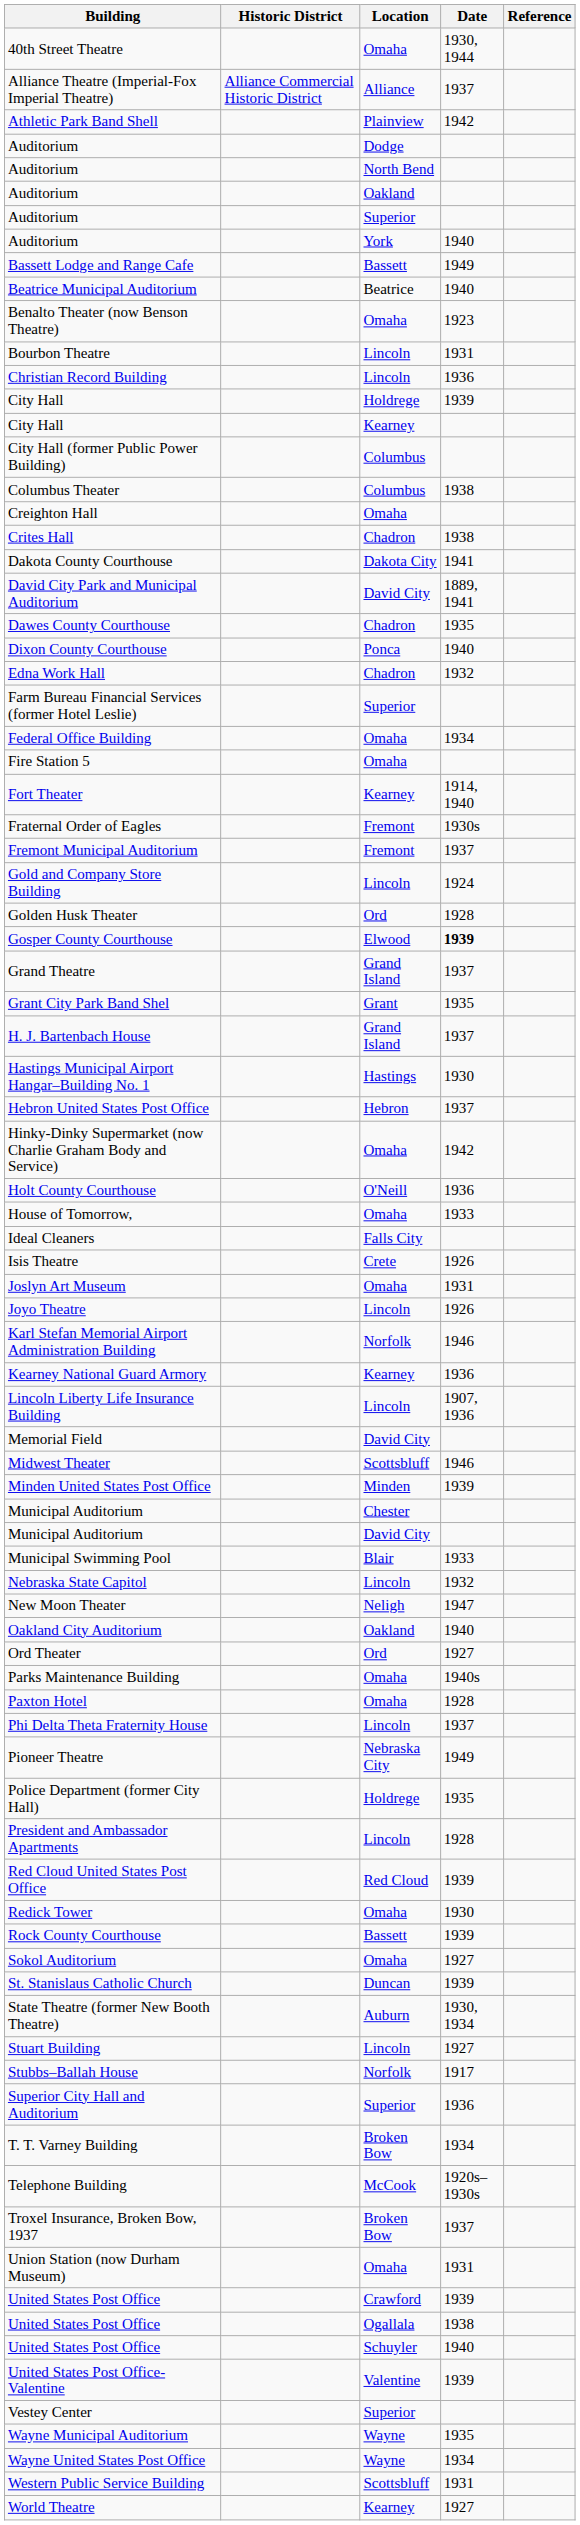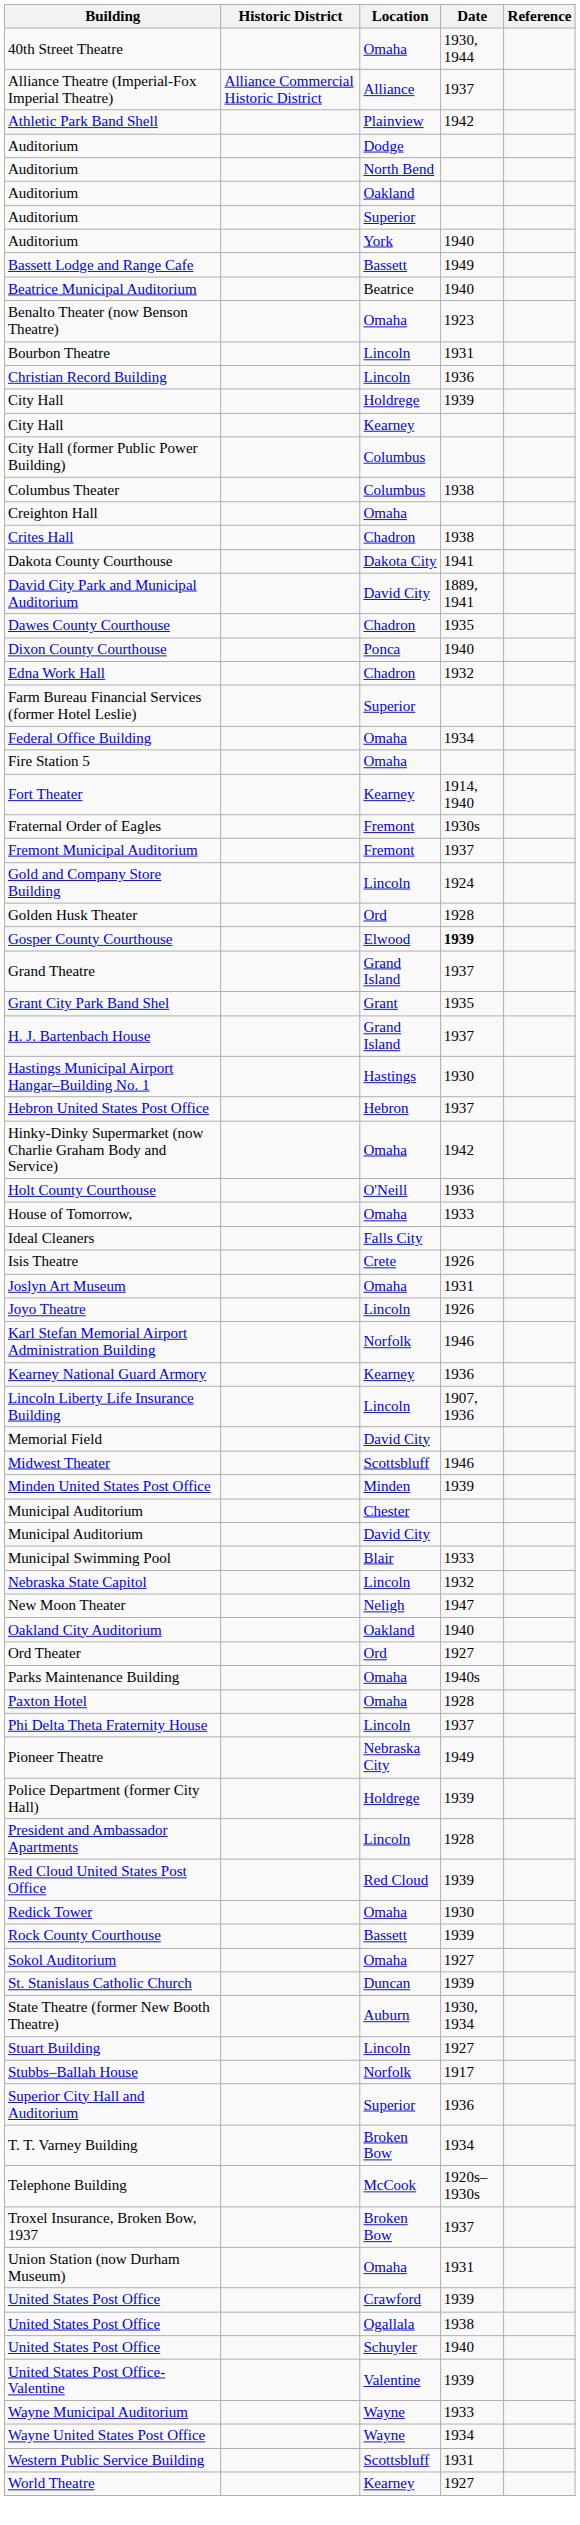 <table class="wikitable sortable">
 <tr>
 <th>Building</th>
 <th>Historic District</th>
 <th>Location</th>
 <th>Date</th>
 <th>Reference</th>
 </tr>
 <tr>
 <td>40th Street Theatre</td>
 <td></td>
 <td><a href='#'>Omaha</a></td>
 <td>1930, 1944</td>
 <td></td>
 </tr>
 <tr>
 <td>Alliance Theatre (Imperial-Fox Imperial Theatre)</td>
 <td><a href='#'>Alliance Commercial Historic District</a></td>
 <td><a href='#'>Alliance</a></td>
 <td>1937</td>
 <td></td>
 </tr>
 <tr>
 <td><a href='#'>Athletic Park Band Shell</a></td>
 <td></td>
 <td><a href='#'>Plainview</a></td>
 <td>1942</td>
 <td></td>
 </tr>
 <tr>
 <td>Auditorium</td>
 <td></td>
 <td><a href='#'>Dodge</a></td>
 <td></td>
 <td></td>
 </tr>
 <tr>
 <td>Auditorium</td>
 <td></td>
 <td><a href='#'>North Bend</a></td>
 <td></td>
 <td></td>
 </tr>
 <tr>
 <td>Auditorium</td>
 <td></td>
 <td><a href='#'>Oakland</a></td>
 <td></td>
 <td></td>
 </tr>
 <tr>
 <td>Auditorium</td>
 <td></td>
 <td><a href='#'>Superior</a></td>
 <td></td>
 <td></td>
 </tr>
 <tr>
 <td>Auditorium</td>
 <td></td>
 <td><a href='#'>York</a></td>
 <td>1940</td>
 <td></td>
 </tr>
 <tr>
 <td><a href='#'>Bassett Lodge and Range Cafe</a></td>
 <td></td>
 <td><a href='#'>Bassett</a></td>
 <td>1949</td>
 <td></td>
 </tr>
 <tr>
 <td><a href='#'>Beatrice Municipal Auditorium</a></td>
 <td></td>
 <td>Beatrice</td>
 <td>1940</td>
 <td></td>
 </tr>
 <tr>
 <td>Benalto Theater (now Benson Theatre)</td>
 <td></td>
 <td><a href='#'>Omaha</a></td>
 <td>1923</td>
 <td></td>
 </tr>
 <tr>
 <td>Bourbon Theatre</td>
 <td></td>
 <td><a href='#'>Lincoln</a></td>
 <td>1931</td>
 <td></td>
 </tr>
 <tr>
 <td><a href='#'>Christian Record Building</a></td>
 <td></td>
 <td><a href='#'>Lincoln</a></td>
 <td>1936</td>
 <td></td>
 </tr>
 <tr>
 <td>City Hall</td>
 <td></td>
 <td><a href='#'>Holdrege</a></td>
 <td>1939</td>
 <td></td>
 </tr>
 <tr>
 <td>City Hall</td>
 <td></td>
 <td><a href='#'>Kearney</a></td>
 <td></td>
 <td></td>
 </tr>
 <tr>
 <td>City Hall (former Public Power Building)</td>
 <td></td>
 <td><a href='#'>Columbus</a></td>
 <td></td>
 <td></td>
 </tr>
 <tr>
 <td>Columbus Theater</td>
 <td></td>
 <td><a href='#'>Columbus</a></td>
 <td>1938</td>
 <td></td>
 </tr>
 <tr>
 <td>Creighton Hall</td>
 <td></td>
 <td><a href='#'>Omaha</a></td>
 <td></td>
 <td></td>
 </tr>
 <tr>
 <td><a href='#'>Crites Hall</a></td>
 <td></td>
 <td><a href='#'>Chadron</a></td>
 <td>1938</td>
 <td></td>
 </tr>
 <tr>
 <td>Dakota County Courthouse</td>
 <td></td>
 <td><a href='#'>Dakota City</a></td>
 <td>1941</td>
 <td></td>
 </tr>
 <tr>
 <td><a href='#'>David City Park and Municipal Auditorium</a></td>
 <td></td>
 <td><a href='#'>David City</a></td>
 <td>1889, 1941</td>
 <td></td>
 </tr>
 <tr>
 <td><a href='#'>Dawes County Courthouse</a></td>
 <td></td>
 <td><a href='#'>Chadron</a></td>
 <td>1935</td>
 <td></td>
 </tr>
 <tr>
 <td><a href='#'>Dixon County Courthouse</a></td>
 <td></td>
 <td><a href='#'>Ponca</a></td>
 <td>1940</td>
 <td></td>
 </tr>
 <tr>
 <td><a href='#'>Edna Work Hall</a></td>
 <td></td>
 <td><a href='#'>Chadron</a></td>
 <td>1932</td>
 <td></td>
 </tr>
 <tr>
 <td>Farm Bureau Financial Services (former Hotel Leslie)</td>
 <td></td>
 <td><a href='#'>Superior</a></td>
 <td></td>
 <td></td>
 </tr>
 <tr>
 <td><a href='#'>Federal Office Building</a></td>
 <td></td>
 <td><a href='#'>Omaha</a></td>
 <td>1934</td>
 <td></td>
 </tr>
 <tr>
 <td>Fire Station 5</td>
 <td></td>
 <td><a href='#'>Omaha</a></td>
 <td></td>
 <td></td>
 </tr>
 <tr>
 <td><a href='#'>Fort Theater</a></td>
 <td></td>
 <td><a href='#'>Kearney</a></td>
 <td>1914, 1940</td>
 <td></td>
 </tr>
 <tr>
 <td>Fraternal Order of Eagles</td>
 <td></td>
 <td><a href='#'>Fremont</a></td>
 <td>1930s</td>
 <td></td>
 </tr>
 <tr>
 <td><a href='#'>Fremont Municipal Auditorium</a></td>
 <td></td>
 <td><a href='#'>Fremont</a></td>
 <td>1937</td>
 <td></td>
 </tr>
 <tr>
 <td><a href='#'>Gold and Company Store Building</a></td>
 <td></td>
 <td><a href='#'>Lincoln</a></td>
 <td>1924</td>
 <td></td>
 </tr>
 <tr>
 <td>Golden Husk Theater</td>
 <td></td>
 <td><a href='#'>Ord</a></td>
 <td>1928</td>
 <td></td>
 </tr>
 <tr>
 <td><a href='#'>Gosper County Courthouse</a></td>
 <td></td>
 <td><a href='#'>Elwood</a></td>
 <td><strong>1939</strong></td>
 <td></td>
 </tr>
 <tr>
 <td>Grand Theatre</td>
 <td></td>
 <td><a href='#'>Grand Island</a></td>
 <td>1937</td>
 <td></td>
 </tr>
 <tr>
 <td><a href='#'>Grant City Park Band Shel</a></td>
 <td></td>
 <td><a href='#'>Grant</a></td>
 <td>1935</td>
 <td></td>
 </tr>
 <tr>
 <td><a href='#'>H. J. Bartenbach House</a></td>
 <td></td>
 <td><a href='#'>Grand Island</a></td>
 <td>1937</td>
 <td></td>
 </tr>
 <tr>
 <td><a href='#'>Hastings Municipal Airport Hangar–Building No. 1</a></td>
 <td></td>
 <td><a href='#'>Hastings</a></td>
 <td>1930</td>
 <td></td>
 </tr>
 <tr>
 <td><a href='#'>Hebron United States Post Office</a></td>
 <td></td>
 <td><a href='#'>Hebron</a></td>
 <td>1937</td>
 <td></td>
 </tr>
 <tr>
 <td>Hinky-Dinky Supermarket (now Charlie Graham Body and Service)</td>
 <td></td>
 <td><a href='#'>Omaha</a></td>
 <td>1942</td>
 <td></td>
 </tr>
 <tr>
 <td><a href='#'>Holt County Courthouse</a></td>
 <td></td>
 <td><a href='#'>O'Neill</a></td>
 <td>1936</td>
 <td></td>
 </tr>
 <tr>
 <td>House of Tomorrow,</td>
 <td></td>
 <td><a href='#'>Omaha</a></td>
 <td>1933</td>
 <td></td>
 </tr>
 <tr>
 <td>Ideal Cleaners</td>
 <td></td>
 <td><a href='#'>Falls City</a></td>
 <td></td>
 <td></td>
 </tr>
 <tr>
 <td>Isis Theatre</td>
 <td></td>
 <td><a href='#'>Crete</a></td>
 <td>1926</td>
 <td></td>
 </tr>
 <tr>
 <td><a href='#'>Joslyn Art Museum</a></td>
 <td></td>
 <td><a href='#'>Omaha</a></td>
 <td>1931</td>
 <td></td>
 </tr>
 <tr>
 <td><a href='#'>Joyo Theatre</a></td>
 <td></td>
 <td><a href='#'>Lincoln</a></td>
 <td>1926</td>
 <td></td>
 </tr>
 <tr>
 <td><a href='#'>Karl Stefan Memorial Airport Administration Building</a></td>
 <td></td>
 <td><a href='#'>Norfolk</a></td>
 <td>1946</td>
 <td></td>
 </tr>
 <tr>
 <td><a href='#'>Kearney National Guard Armory</a></td>
 <td></td>
 <td><a href='#'>Kearney</a></td>
 <td>1936</td>
 <td></td>
 </tr>
 <tr>
 <td><a href='#'>Lincoln Liberty Life Insurance Building</a></td>
 <td></td>
 <td><a href='#'>Lincoln</a></td>
 <td>1907, 1936</td>
 <td></td>
 </tr>
 <tr>
 <td>Memorial Field</td>
 <td></td>
 <td><a href='#'>David City</a></td>
 <td></td>
 <td></td>
 </tr>
 <tr>
 <td><a href='#'>Midwest Theater</a></td>
 <td></td>
 <td><a href='#'>Scottsbluff</a></td>
 <td>1946</td>
 <td></td>
 </tr>
 <tr>
 <td><a href='#'>Minden United States Post Office</a></td>
 <td></td>
 <td><a href='#'>Minden</a></td>
 <td>1939</td>
 <td></td>
 </tr>
 <tr>
 <td>Municipal Auditorium</td>
 <td></td>
 <td><a href='#'>Chester</a></td>
 <td></td>
 <td></td>
 </tr>
 <tr>
 <td>Municipal Auditorium</td>
 <td></td>
 <td><a href='#'>David City</a></td>
 <td></td>
 <td></td>
 </tr>
 <tr>
 <td>Municipal Swimming Pool</td>
 <td></td>
 <td><a href='#'>Blair</a></td>
 <td>1933</td>
 <td></td>
 </tr>
 <tr>
 <td><a href='#'>Nebraska State Capitol</a></td>
 <td></td>
 <td><a href='#'>Lincoln</a></td>
 <td>1932</td>
 <td></td>
 </tr>
 <tr>
 <td>New Moon Theater</td>
 <td></td>
 <td><a href='#'>Neligh</a></td>
 <td>1947</td>
 <td></td>
 </tr>
 <tr>
 <td><a href='#'>Oakland City Auditorium</a></td>
 <td></td>
 <td><a href='#'>Oakland</a></td>
 <td>1940</td>
 <td></td>
 </tr>
 <tr>
 <td>Ord Theater</td>
 <td></td>
 <td><a href='#'>Ord</a></td>
 <td>1927</td>
 <td></td>
 </tr>
 <tr>
 <td>Parks Maintenance Building</td>
 <td></td>
 <td><a href='#'>Omaha</a></td>
 <td>1940s</td>
 <td></td>
 </tr>
 <tr>
 <td><a href='#'>Paxton Hotel</a></td>
 <td></td>
 <td><a href='#'>Omaha</a></td>
 <td>1928</td>
 <td></td>
 </tr>
 <tr>
 <td><a href='#'>Phi Delta Theta Fraternity House</a></td>
 <td></td>
 <td><a href='#'>Lincoln</a></td>
 <td>1937</td>
 <td></td>
 </tr>
 <tr>
 <td>Pioneer Theatre</td>
 <td></td>
 <td><a href='#'>Nebraska City</a></td>
 <td>1949</td>
 <td></td>
 </tr>
 <tr>
 <td>Police Department (former City Hall)</td>
 <td></td>
 <td><a href='#'>Holdrege</a></td>
-<td>1935</td>
+<td>1939</td>
 <td></td>
 </tr>
 <tr>
 <td><a href='#'>President and Ambassador Apartments</a></td>
 <td></td>
 <td><a href='#'>Lincoln</a></td>
 <td>1928</td>
 <td></td>
 </tr>
 <tr>
 <td><a href='#'>Red Cloud United States Post Office</a></td>
 <td></td>
 <td><a href='#'>Red Cloud</a></td>
 <td>1939</td>
 <td></td>
 </tr>
 <tr>
 <td><a href='#'>Redick Tower</a></td>
 <td></td>
 <td><a href='#'>Omaha</a></td>
 <td>1930</td>
 <td></td>
 </tr>
 <tr>
 <td><a href='#'>Rock County Courthouse</a></td>
 <td></td>
 <td><a href='#'>Bassett</a></td>
 <td>1939</td>
 <td></td>
 </tr>
 <tr>
 <td><a href='#'>Sokol Auditorium</a></td>
 <td></td>
 <td><a href='#'>Omaha</a></td>
 <td>1927</td>
 <td></td>
 </tr>
 <tr>
 <td><a href='#'>St. Stanislaus Catholic Church</a></td>
 <td></td>
 <td><a href='#'>Duncan</a></td>
 <td>1939</td>
 <td></td>
 </tr>
 <tr>
 <td>State Theatre (former New Booth Theatre)</td>
 <td></td>
 <td><a href='#'>Auburn</a></td>
 <td>1930, 1934</td>
 <td></td>
 </tr>
 <tr>
 <td><a href='#'>Stuart Building</a></td>
 <td></td>
 <td><a href='#'>Lincoln</a></td>
 <td>1927</td>
 <td></td>
 </tr>
 <tr>
 <td><a href='#'>Stubbs–Ballah House</a></td>
 <td></td>
 <td><a href='#'>Norfolk</a></td>
 <td>1917</td>
 <td></td>
 </tr>
 <tr>
 <td><a href='#'>Superior City Hall and Auditorium</a></td>
 <td></td>
 <td><a href='#'>Superior</a></td>
 <td>1936</td>
 <td></td>
 </tr>
 <tr>
 <td>T. T. Varney Building</td>
 <td></td>
 <td><a href='#'>Broken Bow</a></td>
 <td>1934</td>
 <td></td>
 </tr>
 <tr>
 <td>Telephone Building</td>
 <td></td>
 <td><a href='#'>McCook</a></td>
 <td>1920s–1930s</td>
 <td></td>
 </tr>
 <tr>
 <td>Troxel Insurance, Broken Bow, 1937</td>
 <td></td>
 <td><a href='#'>Broken Bow</a></td>
 <td>1937</td>
 <td></td>
 </tr>
 <tr>
 <td>Union Station (now Durham Museum)</td>
 <td></td>
 <td><a href='#'>Omaha</a></td>
 <td>1931</td>
 <td></td>
 </tr>
 <tr>
 <td><a href='#'>United States Post Office</a></td>
 <td></td>
 <td><a href='#'>Crawford</a></td>
 <td>1939</td>
 <td></td>
 </tr>
 <tr>
 <td><a href='#'>United States Post Office</a></td>
 <td></td>
 <td><a href='#'>Ogallala</a></td>
 <td>1938</td>
 <td></td>
 </tr>
 <tr>
 <td><a href='#'>United States Post Office</a></td>
 <td></td>
 <td><a href='#'>Schuyler</a></td>
 <td>1940</td>
 <td></td>
 </tr>
 <tr>
 <td><a href='#'>United States Post Office-Valentine</a></td>
 <td></td>
 <td><a href='#'>Valentine</a></td>
 <td>1939</td>
 <td></td>
 </tr>
 <tr>
-<td>Vestey Center</td>
-<td></td>
-<td><a href='#'>Superior</a></td>
-<td></td>
-<td></td>
-</tr>
-<tr>
 <td><a href='#'>Wayne Municipal Auditorium</a></td>
 <td></td>
 <td><a href='#'>Wayne</a></td>
-<td>1935</td>
+<td>1933</td>
 <td></td>
 </tr>
 <tr>
 <td><a href='#'>Wayne United States Post Office</a></td>
 <td></td>
 <td><a href='#'>Wayne</a></td>
 <td>1934</td>
 <td></td>
 </tr>
 <tr>
 <td><a href='#'>Western Public Service Building</a></td>
 <td></td>
 <td><a href='#'>Scottsbluff</a></td>
 <td>1931</td>
 <td></td>
 </tr>
 <tr>
 <td><a href='#'>World Theatre</a></td>
 <td></td>
 <td><a href='#'>Kearney</a></td>
 <td>1927</td>
 <td></td>
 </tr>
 </table>
